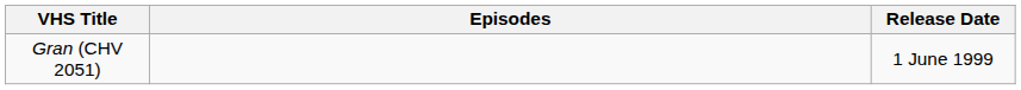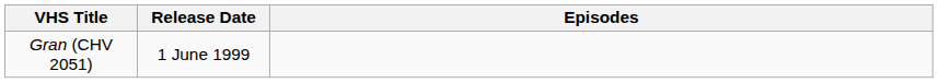 <table class="wikitable" style="text-align:center; width:100%;">
 <tr>
 <th style="width:08%;">VHS Title</th>
+<th style="width:08%;">Release Date</th>
 <th style="width:40%;">Episodes</th>
-<th style="width:08%;">Release Date</th>
 </tr>
 <tr>
 <td><em>Gran</em> (CHV 2051)</td>
+<td align="center">1 June 1999</td>
 <td align="center"></td>
-<td align="center">1 June 1999</td>
 </tr>
 </table>
